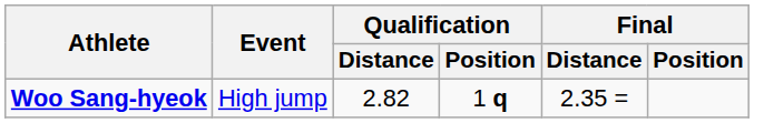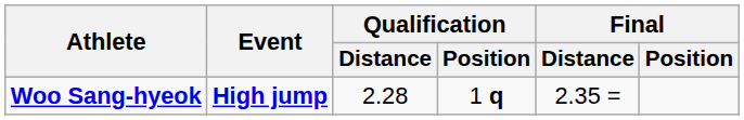 <table class=wikitable style="font-size:90%">
 <tr>
 <th rowspan="2">Athlete</th>
 <th rowspan="2">Event</th>
 <th colspan="2">Qualification</th>
 <th colspan="2">Final</th>
 </tr>
 <tr style="font-size:95%">
 <th>Distance</th>
 <th>Position</th>
 <th>Distance</th>
 <th>Position</th>
 </tr>
 <tr style=text-align:center>
 <td style=text-align:left><strong><a href='#'>Woo Sang-hyeok</a></strong></td>
-<td style=text-align:left><a href='#'>High jump</a></td>
-<td>2.82</td>
+<td style=text-align:left><strong><a href='#'>High jump</a></strong></td>
+<td>2.28</td>
 <td>1 <strong>q</strong></td>
 <td>2.35 =<strong></strong></td>
 <td></td>
 </tr>
 </table>
